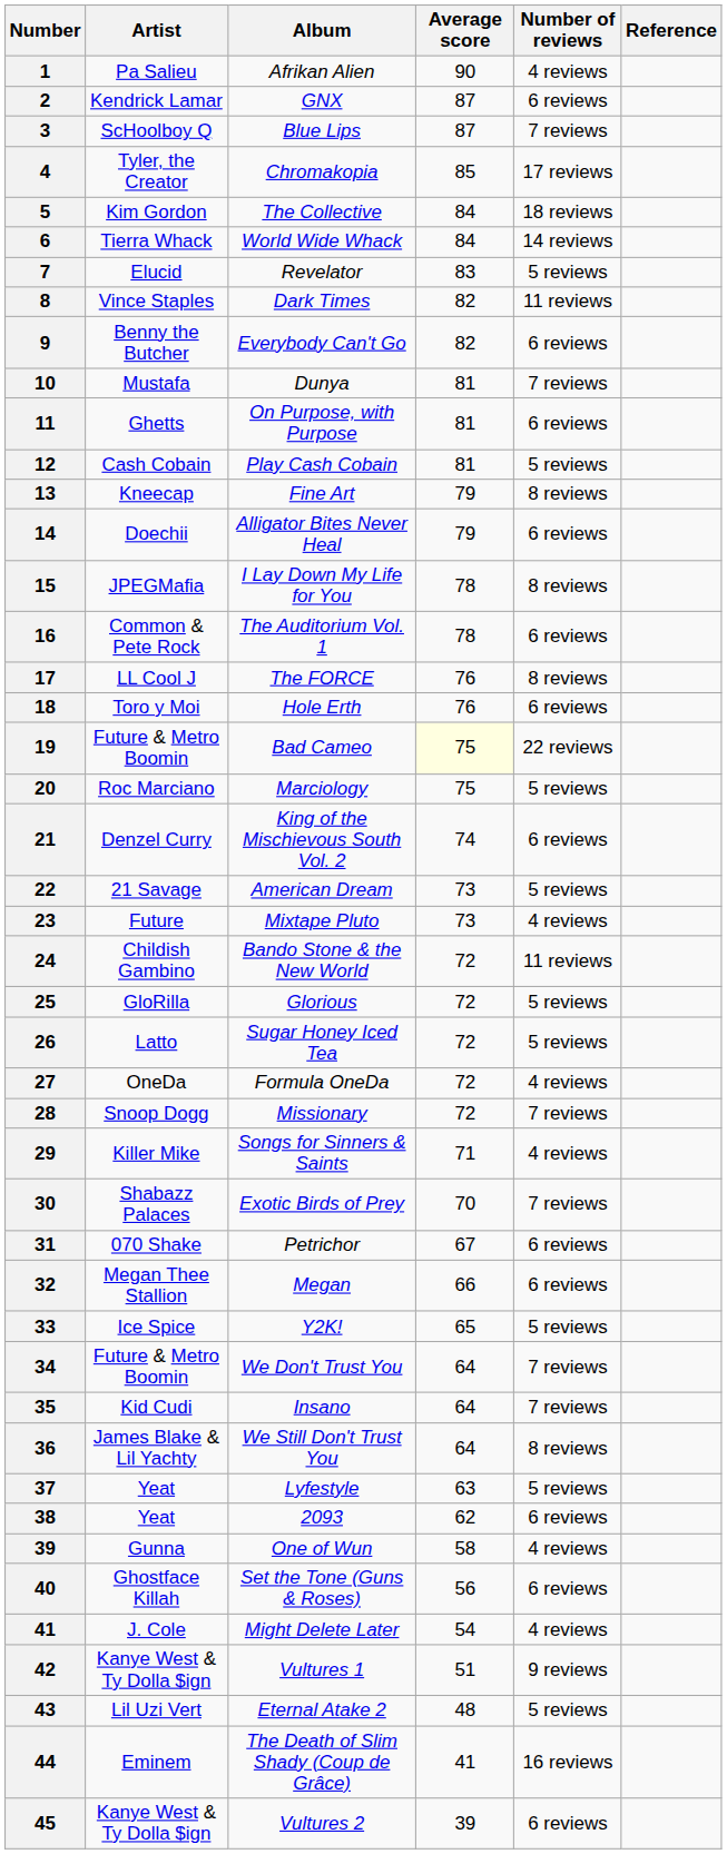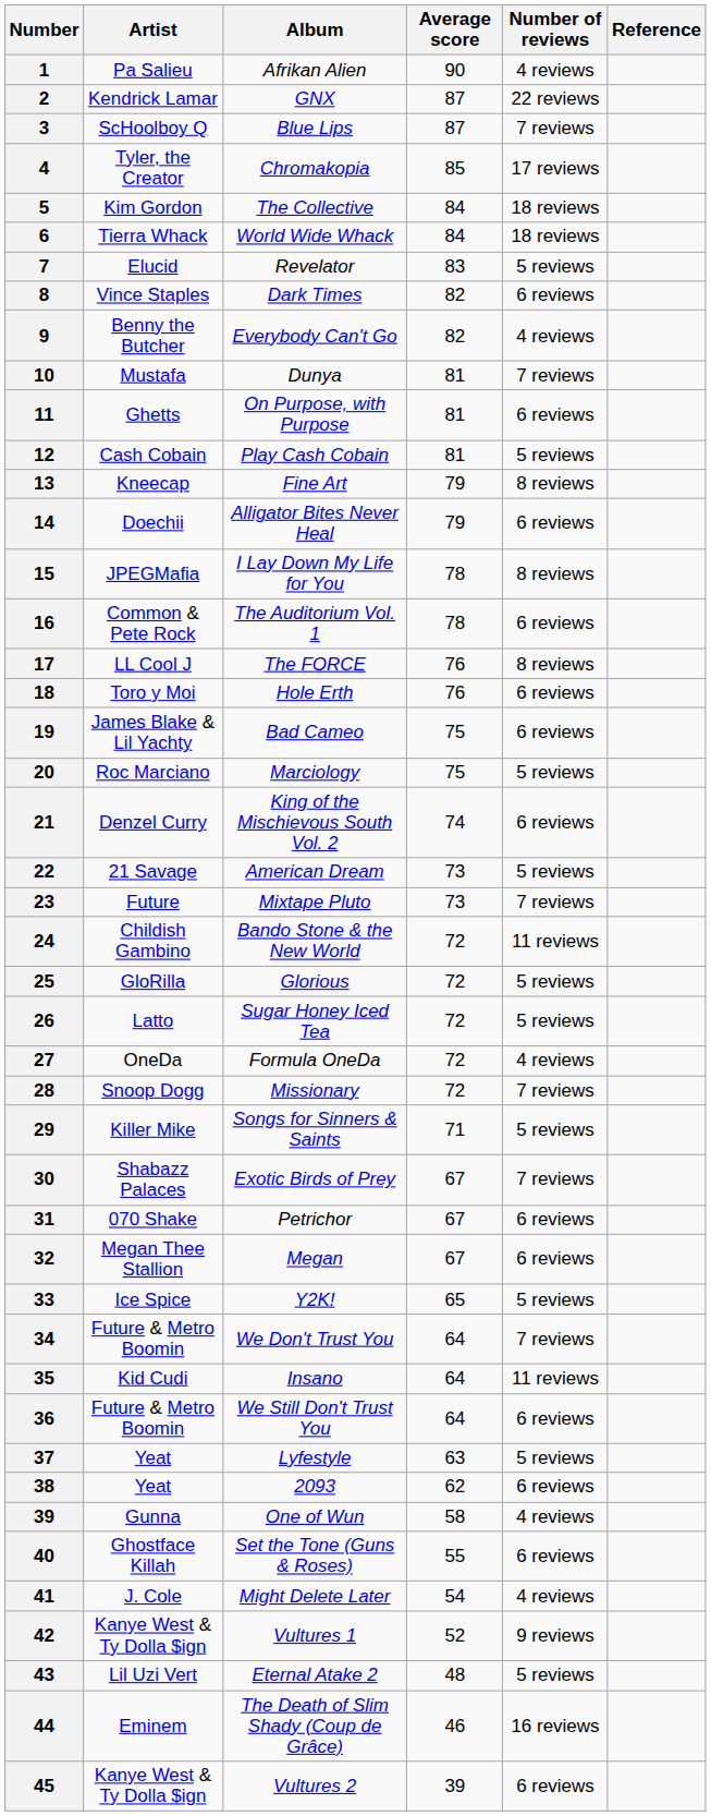 <table class="wikitable sortable" style="text-align:center;">
 <tr>
 <th scope="col">Number</th>
 <th scope="col">Artist</th>
 <th scope="col">Album</th>
 <th scope="col">Average score</th>
 <th scope="col">Number of reviews</th>
 <th scope="col">Reference</th>
 </tr>
 <tr>
 <th scope="row">1</th>
 <td><a href='#'>Pa Salieu</a></td>
 <td><em>Afrikan Alien</em></td>
 <td>90</td>
 <td>4 reviews</td>
 <td></td>
 </tr>
 <tr>
 <th scope="row">2</th>
 <td><a href='#'>Kendrick Lamar</a></td>
 <td><em><a href='#'>GNX</a></em></td>
 <td>87</td>
-<td>6 reviews</td>
+<td>22 reviews</td>
 <td></td>
 </tr>
 <tr>
 <th scope="row">3</th>
 <td><a href='#'>ScHoolboy Q</a></td>
 <td><em><a href='#'>Blue Lips</a></em></td>
 <td>87</td>
 <td>7 reviews</td>
 <td></td>
 </tr>
 <tr>
 <th scope="row">4</th>
 <td><a href='#'>Tyler, the Creator</a></td>
 <td><em><a href='#'>Chromakopia</a></em></td>
 <td>85</td>
 <td>17 reviews</td>
 <td></td>
 </tr>
 <tr>
 <th scope="row">5</th>
 <td><a href='#'>Kim Gordon</a></td>
 <td><em><a href='#'>The Collective</a></em></td>
 <td>84</td>
 <td>18 reviews</td>
 <td></td>
 </tr>
 <tr>
 <th scope="row">6</th>
 <td><a href='#'>Tierra Whack</a></td>
 <td><em><a href='#'>World Wide Whack</a></em></td>
 <td>84</td>
-<td>14 reviews</td>
+<td>18 reviews</td>
 <td></td>
 </tr>
 <tr>
 <th scope="row">7</th>
 <td><a href='#'>Elucid</a></td>
 <td><em>Revelator</em></td>
 <td>83</td>
 <td>5 reviews</td>
 <td></td>
 </tr>
 <tr>
 <th scope="row">8</th>
 <td><a href='#'>Vince Staples</a></td>
 <td><em><a href='#'>Dark Times</a></em></td>
 <td>82</td>
-<td>11 reviews</td>
+<td>6 reviews</td>
 <td></td>
 </tr>
 <tr>
 <th scope="row">9</th>
 <td><a href='#'>Benny the Butcher</a></td>
 <td><em><a href='#'>Everybody Can't Go</a></em></td>
 <td>82</td>
-<td>6 reviews</td>
+<td>4 reviews</td>
 <td></td>
 </tr>
 <tr>
 <th scope="row">10</th>
 <td><a href='#'>Mustafa</a></td>
 <td><em>Dunya</em></td>
 <td>81</td>
 <td>7 reviews</td>
 <td></td>
 </tr>
 <tr>
 <th scope="row">11</th>
 <td><a href='#'>Ghetts</a></td>
 <td><em><a href='#'>On Purpose, with Purpose</a></em></td>
 <td>81</td>
 <td>6 reviews</td>
 <td></td>
 </tr>
 <tr>
 <th scope="row">12</th>
 <td><a href='#'>Cash Cobain</a></td>
 <td><em><a href='#'>Play Cash Cobain</a></em></td>
 <td>81</td>
 <td>5 reviews</td>
 <td></td>
 </tr>
 <tr>
 <th scope="row">13</th>
 <td><a href='#'>Kneecap</a></td>
 <td><em><a href='#'>Fine Art</a></em></td>
 <td>79</td>
 <td>8 reviews</td>
 <td></td>
 </tr>
 <tr>
 <th scope="row">14</th>
 <td><a href='#'>Doechii</a></td>
 <td><em><a href='#'>Alligator Bites Never Heal</a></em></td>
 <td>79</td>
 <td>6 reviews</td>
 <td></td>
 </tr>
 <tr>
 <th scope="row">15</th>
 <td><a href='#'>JPEGMafia</a></td>
 <td><em><a href='#'>I Lay Down My Life for You</a></em></td>
 <td>78</td>
 <td>8 reviews</td>
 <td></td>
 </tr>
 <tr>
 <th scope="row">16</th>
 <td><a href='#'>Common</a> & <a href='#'>Pete Rock</a></td>
 <td><em><a href='#'>The Auditorium Vol. 1</a></em></td>
 <td>78</td>
 <td>6 reviews</td>
 <td></td>
 </tr>
 <tr>
 <th scope="row">17</th>
 <td><a href='#'>LL Cool J</a></td>
 <td><em><a href='#'>The FORCE</a></em></td>
 <td>76</td>
 <td>8 reviews</td>
 <td></td>
 </tr>
 <tr>
 <th scope="row">18</th>
 <td><a href='#'>Toro y Moi</a></td>
 <td><em><a href='#'>Hole Erth</a></em></td>
 <td>76</td>
 <td>6 reviews</td>
 <td></td>
 </tr>
 <tr>
 <th scope="row">19</th>
-<td><a href='#'>Future</a> & <a href='#'>Metro Boomin</a></td>
+<td><a href='#'>James Blake</a> & <a href='#'>Lil Yachty</a></td>
 <td><em><a href='#'>Bad Cameo</a></em></td>
-<td style="background: lightyellow;">75</td>
-<td>22 reviews</td>
+<td>75</td>
+<td>6 reviews</td>
 <td></td>
 </tr>
 <tr>
 <th scope="row">20</th>
 <td><a href='#'>Roc Marciano</a></td>
 <td><em><a href='#'>Marciology</a></em></td>
 <td>75</td>
 <td>5 reviews</td>
 <td></td>
 </tr>
 <tr>
 <th scope="row">21</th>
 <td><a href='#'>Denzel Curry</a></td>
 <td><em><a href='#'>King of the Mischievous South Vol. 2</a></em></td>
 <td>74</td>
 <td>6 reviews</td>
 <td></td>
 </tr>
 <tr>
 <th scope="row">22</th>
 <td><a href='#'>21 Savage</a></td>
 <td><em><a href='#'>American Dream</a></em></td>
 <td>73</td>
 <td>5 reviews</td>
 <td></td>
 </tr>
 <tr>
 <th scope="row">23</th>
 <td><a href='#'>Future</a></td>
 <td><em><a href='#'>Mixtape Pluto</a></em></td>
 <td>73</td>
-<td>4 reviews</td>
+<td>7 reviews</td>
 <td></td>
 </tr>
 <tr>
 <th scope="row">24</th>
 <td><a href='#'>Childish Gambino</a></td>
 <td><em><a href='#'>Bando Stone & the New World</a></em></td>
 <td>72</td>
 <td>11 reviews</td>
 <td></td>
 </tr>
 <tr>
 <th scope="row">25</th>
 <td><a href='#'>GloRilla</a></td>
 <td><em><a href='#'>Glorious</a></em></td>
 <td>72</td>
 <td>5 reviews</td>
 <td></td>
 </tr>
 <tr>
 <th scope="row">26</th>
 <td><a href='#'>Latto</a></td>
 <td><em><a href='#'>Sugar Honey Iced Tea</a></em></td>
 <td>72</td>
 <td>5 reviews</td>
 <td></td>
 </tr>
 <tr>
 <th scope="row">27</th>
 <td>OneDa</td>
 <td><em>Formula OneDa</em></td>
 <td>72</td>
 <td>4 reviews</td>
 <td></td>
 </tr>
 <tr>
 <th scope="row">28</th>
 <td><a href='#'>Snoop Dogg</a></td>
 <td><em><a href='#'>Missionary</a></em></td>
 <td>72</td>
 <td>7 reviews</td>
 <td></td>
 </tr>
 <tr>
 <th scope="row">29</th>
 <td><a href='#'>Killer Mike</a></td>
 <td><em><a href='#'>Songs for Sinners & Saints</a></em></td>
 <td>71</td>
-<td>4 reviews</td>
+<td>5 reviews</td>
 <td></td>
 </tr>
 <tr>
 <th scope="row">30</th>
 <td><a href='#'>Shabazz Palaces</a></td>
 <td><em><a href='#'>Exotic Birds of Prey</a></em></td>
-<td>70</td>
+<td>67</td>
 <td>7 reviews</td>
 <td></td>
 </tr>
 <tr>
 <th scope="row">31</th>
 <td><a href='#'>070 Shake</a></td>
 <td><em>Petrichor</em></td>
 <td>67</td>
 <td>6 reviews</td>
 <td></td>
 </tr>
 <tr>
 <th scope="row">32</th>
 <td><a href='#'>Megan Thee Stallion</a></td>
 <td><em><a href='#'>Megan</a></em></td>
-<td>66</td>
+<td>67</td>
 <td>6 reviews</td>
 <td></td>
 </tr>
 <tr>
 <th scope="row">33</th>
 <td><a href='#'>Ice Spice</a></td>
 <td><em><a href='#'>Y2K!</a></em></td>
 <td>65</td>
 <td>5 reviews</td>
 <td></td>
 </tr>
 <tr>
 <th scope="row">34</th>
 <td><a href='#'>Future</a> & <a href='#'>Metro Boomin</a></td>
 <td><em><a href='#'>We Don't Trust You</a></em></td>
 <td>64</td>
 <td>7 reviews</td>
 <td></td>
 </tr>
 <tr>
 <th scope="row">35</th>
 <td><a href='#'>Kid Cudi</a></td>
 <td><em><a href='#'>Insano</a></em></td>
 <td>64</td>
-<td>7 reviews</td>
+<td>11 reviews</td>
 <td></td>
 </tr>
 <tr>
 <th scope="row">36</th>
-<td><a href='#'>James Blake</a> & <a href='#'>Lil Yachty</a></td>
+<td><a href='#'>Future</a> & <a href='#'>Metro Boomin</a></td>
 <td><em><a href='#'>We Still Don't Trust You</a></em></td>
 <td>64</td>
-<td>8 reviews</td>
+<td>6 reviews</td>
 <td></td>
 </tr>
 <tr>
 <th scope="row">37</th>
 <td><a href='#'>Yeat</a></td>
 <td><em><a href='#'>Lyfestyle</a></em></td>
 <td>63</td>
 <td>5 reviews</td>
 <td></td>
 </tr>
 <tr>
 <th scope="row">38</th>
 <td><a href='#'>Yeat</a></td>
 <td><em><a href='#'>2093</a></em></td>
 <td>62</td>
 <td>6 reviews</td>
 <td></td>
 </tr>
 <tr>
 <th scope="row">39</th>
 <td><a href='#'>Gunna</a></td>
 <td><em><a href='#'>One of Wun</a></em></td>
 <td>58</td>
 <td>4 reviews</td>
 <td></td>
 </tr>
 <tr>
 <th scope="row">40</th>
 <td><a href='#'>Ghostface Killah</a></td>
 <td><em><a href='#'>Set the Tone (Guns & Roses)</a></em></td>
-<td>56</td>
+<td>55</td>
 <td>6 reviews</td>
 <td></td>
 </tr>
 <tr>
 <th scope="row">41</th>
 <td><a href='#'>J. Cole</a></td>
 <td><em><a href='#'>Might Delete Later</a></em></td>
 <td>54</td>
 <td>4 reviews</td>
 <td></td>
 </tr>
 <tr>
 <th scope="row">42</th>
 <td><a href='#'>Kanye West</a> & <a href='#'>Ty Dolla $ign</a></td>
 <td><em><a href='#'>Vultures 1</a></em></td>
-<td>51</td>
+<td>52</td>
 <td>9 reviews</td>
 <td></td>
 </tr>
 <tr>
 <th scope="row">43</th>
 <td><a href='#'>Lil Uzi Vert</a></td>
 <td><em><a href='#'>Eternal Atake 2</a></em></td>
 <td>48</td>
 <td>5 reviews</td>
 <td></td>
 </tr>
 <tr>
 <th scope="row">44</th>
 <td><a href='#'>Eminem</a></td>
 <td><em><a href='#'>The Death of Slim Shady (Coup de Grâce)</a></em></td>
-<td>41</td>
+<td>46</td>
 <td>16 reviews</td>
 <td></td>
 </tr>
 <tr>
 <th scope="row">45</th>
 <td><a href='#'>Kanye West</a> & <a href='#'>Ty Dolla $ign</a></td>
 <td><em><a href='#'>Vultures 2</a></em></td>
 <td>39</td>
 <td>6 reviews</td>
 <td></td>
 </tr>
 </table>
